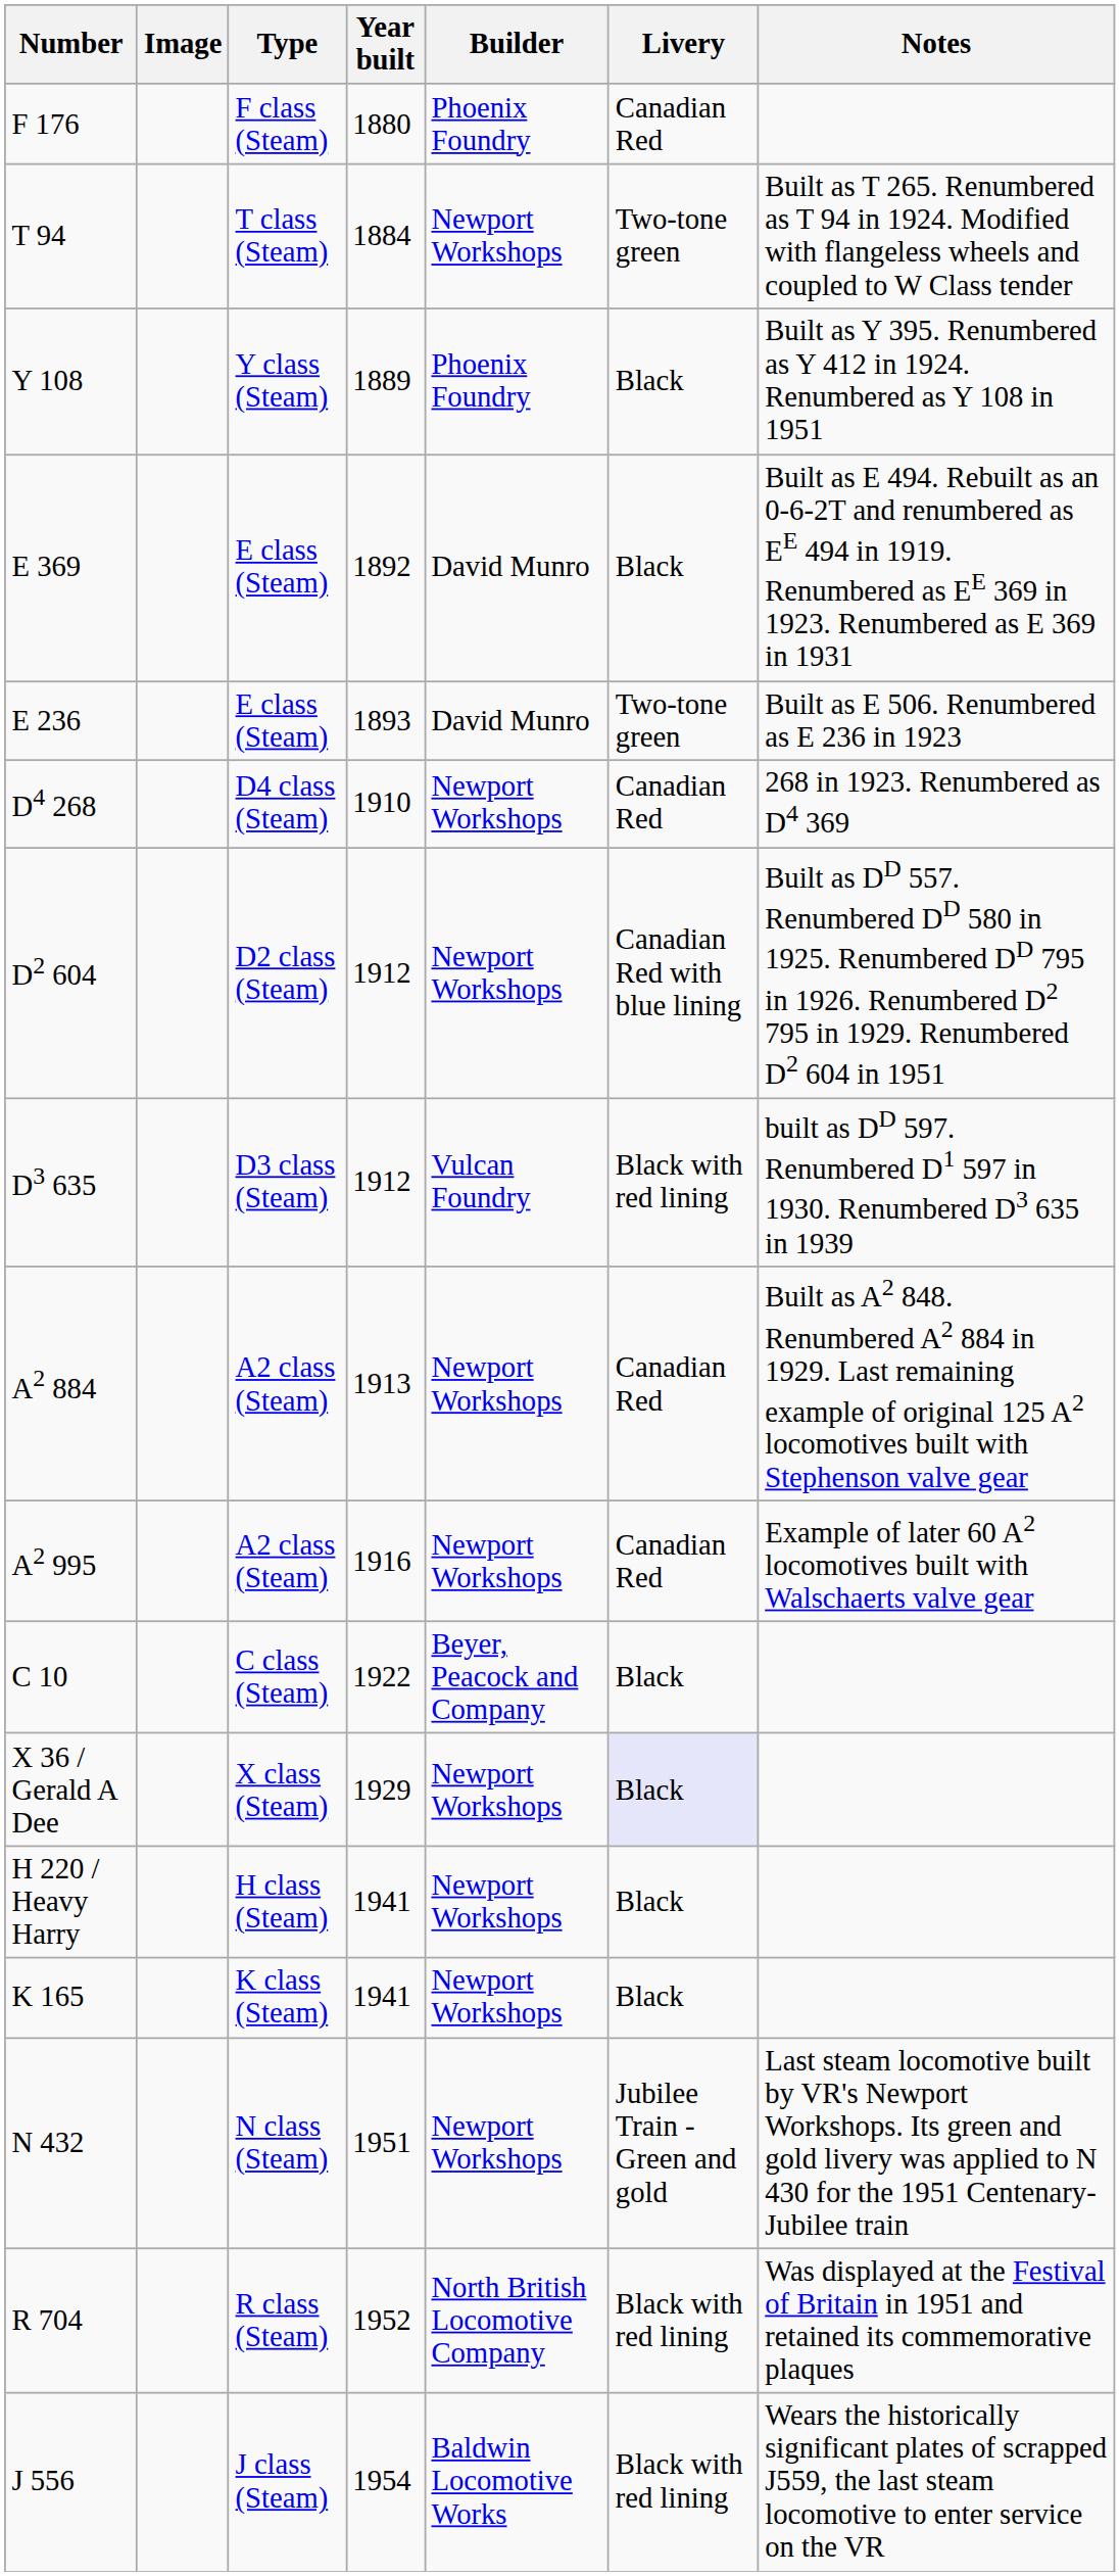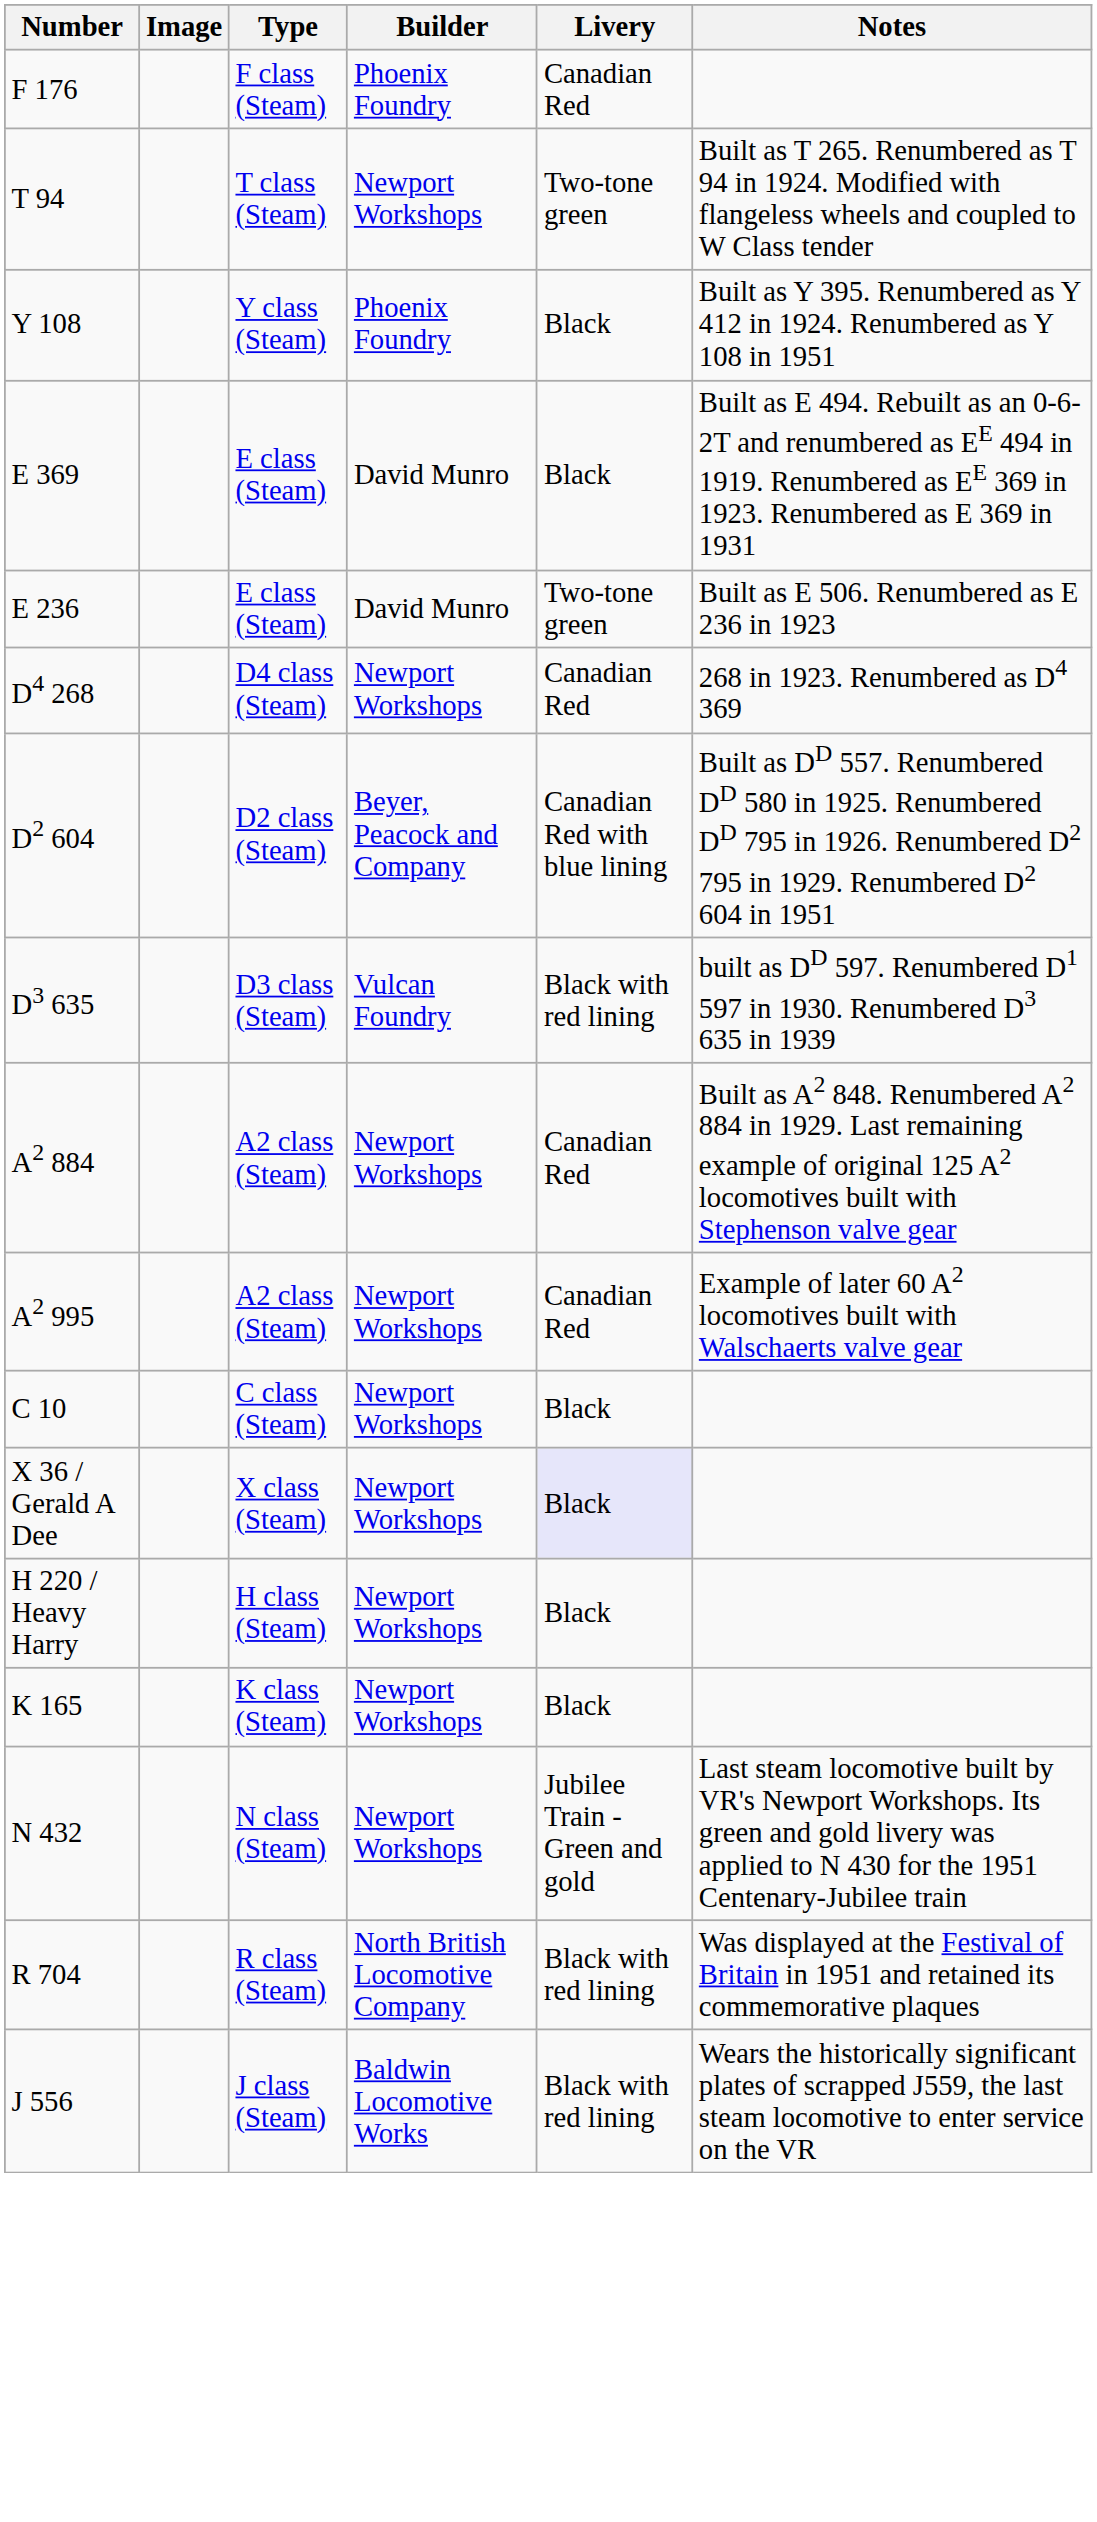 <table class="wikitable">
 <tr>
 <th>Number</th>
 <th>Image</th>
 <th>Type</th>
-<th>Year built</th>
 <th>Builder</th>
 <th>Livery</th>
 <th>Notes</th>
 </tr>
 <tr>
 <td>F 176</td>
 <td></td>
 <td><a href='#'>F class (Steam)</a></td>
-<td>1880</td>
 <td><a href='#'>Phoenix Foundry</a></td>
 <td>Canadian Red</td>
 <td></td>
 </tr>
 <tr>
 <td>T 94</td>
 <td></td>
 <td><a href='#'>T class (Steam)</a></td>
-<td>1884</td>
 <td><a href='#'>Newport Workshops</a></td>
 <td>Two-tone green</td>
 <td>Built as T 265. Renumbered as T 94 in 1924. Modified with flangeless wheels and coupled to W Class tender</td>
 </tr>
 <tr>
 <td>Y 108</td>
 <td></td>
 <td><a href='#'>Y class (Steam)</a></td>
-<td>1889</td>
 <td><a href='#'>Phoenix Foundry</a></td>
 <td>Black</td>
 <td>Built as Y 395. Renumbered as Y 412 in 1924. Renumbered as Y 108 in 1951</td>
 </tr>
 <tr>
 <td>E 369</td>
 <td></td>
 <td><a href='#'>E class (Steam)</a></td>
-<td>1892</td>
 <td>David Munro</td>
 <td>Black</td>
 <td>Built as E 494. Rebuilt as an 0-6-2T and renumbered as E<sup>E</sup> 494 in 1919. Renumbered as E<sup>E</sup> 369 in 1923. Renumbered as E 369 in 1931</td>
 </tr>
 <tr>
 <td>E 236</td>
 <td></td>
 <td><a href='#'>E class (Steam)</a></td>
-<td>1893</td>
 <td>David Munro</td>
 <td>Two-tone green</td>
 <td>Built as E 506. Renumbered as E 236 in 1923</td>
 </tr>
 <tr>
 <td>D<sup>4</sup> 268</td>
 <td></td>
 <td><a href='#'>D4 class (Steam)</a></td>
-<td>1910</td>
 <td><a href='#'>Newport Workshops</a></td>
 <td>Canadian Red</td>
 <td> 268 in 1923. Renumbered as D<sup>4</sup> 369</td>
 </tr>
 <tr>
 <td>D<sup>2</sup> 604</td>
 <td></td>
 <td><a href='#'>D2 class (Steam)</a></td>
-<td>1912</td>
-<td><a href='#'>Newport Workshops</a></td>
+<td><a href='#'>Beyer, Peacock and Company</a></td>
 <td>Canadian Red with blue lining</td>
 <td>Built as D<sup>D</sup> 557. Renumbered D<sup>D</sup> 580 in 1925. Renumbered D<sup>D</sup> 795 in 1926. Renumbered D<sup>2</sup> 795 in 1929. Renumbered D<sup>2</sup> 604 in 1951</td>
 </tr>
 <tr>
 <td>D<sup>3</sup> 635</td>
 <td></td>
 <td><a href='#'>D3 class (Steam)</a></td>
-<td>1912</td>
 <td><a href='#'>Vulcan Foundry</a></td>
 <td>Black with red lining</td>
 <td>built as D<sup>D</sup> 597. Renumbered D<sup>1</sup> 597 in 1930. Renumbered D<sup>3</sup> 635 in 1939</td>
 </tr>
 <tr>
 <td>A<sup>2</sup> 884</td>
 <td></td>
 <td><a href='#'>A2 class (Steam)</a></td>
-<td>1913</td>
 <td><a href='#'>Newport Workshops</a></td>
 <td>Canadian Red</td>
 <td>Built as A<sup>2</sup> 848. Renumbered A<sup>2</sup> 884 in 1929. Last remaining example of original 125 A<sup>2</sup> locomotives built with <a href='#'>Stephenson valve gear</a></td>
 </tr>
 <tr>
 <td>A<sup>2</sup> 995</td>
 <td></td>
 <td><a href='#'>A2 class (Steam)</a></td>
-<td>1916</td>
 <td><a href='#'>Newport Workshops</a></td>
 <td>Canadian Red</td>
 <td>Example of later 60 A<sup>2</sup> locomotives built with <a href='#'>Walschaerts valve gear</a></td>
 </tr>
 <tr>
 <td>C 10</td>
 <td></td>
 <td><a href='#'>C class (Steam)</a></td>
-<td>1922</td>
-<td><a href='#'>Beyer, Peacock and Company</a></td>
+<td><a href='#'>Newport Workshops</a></td>
 <td>Black</td>
 <td></td>
 </tr>
 <tr>
 <td>X 36 / Gerald A Dee</td>
 <td></td>
 <td><a href='#'>X class (Steam)</a></td>
-<td>1929</td>
 <td><a href='#'>Newport Workshops</a></td>
 <td style="background: lavender;">Black</td>
 <td></td>
 </tr>
 <tr>
 <td>H 220 / Heavy Harry</td>
 <td></td>
 <td><a href='#'>H class (Steam)</a></td>
-<td>1941</td>
 <td><a href='#'>Newport Workshops</a></td>
 <td>Black</td>
 <td></td>
 </tr>
 <tr>
 <td>K 165</td>
 <td></td>
 <td><a href='#'>K class (Steam)</a></td>
-<td>1941</td>
 <td><a href='#'>Newport Workshops</a></td>
 <td>Black</td>
 <td></td>
 </tr>
 <tr>
 <td>N 432</td>
 <td></td>
 <td><a href='#'>N class (Steam)</a></td>
-<td>1951</td>
 <td><a href='#'>Newport Workshops</a></td>
 <td>Jubilee Train - Green and gold</td>
 <td>Last steam locomotive built by VR's Newport Workshops. Its green and gold livery was applied to N 430 for the 1951 Centenary-Jubilee train</td>
 </tr>
 <tr>
 <td>R 704</td>
 <td></td>
 <td><a href='#'>R class (Steam)</a></td>
-<td>1952</td>
 <td><a href='#'>North British Locomotive Company</a></td>
 <td>Black with red lining</td>
 <td>Was displayed at the <a href='#'>Festival of Britain</a> in 1951 and retained its commemorative plaques</td>
 </tr>
 <tr>
 <td>J 556</td>
 <td></td>
 <td><a href='#'>J class (Steam)</a></td>
-<td>1954</td>
 <td><a href='#'>Baldwin Locomotive Works</a></td>
 <td>Black with red lining</td>
 <td>Wears the historically significant plates of scrapped J559, the last steam locomotive to enter service on the VR</td>
 </tr>
 </table>
